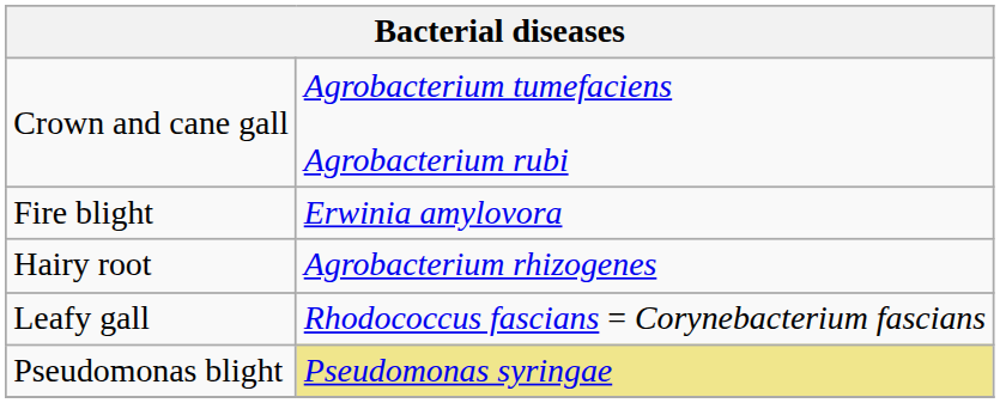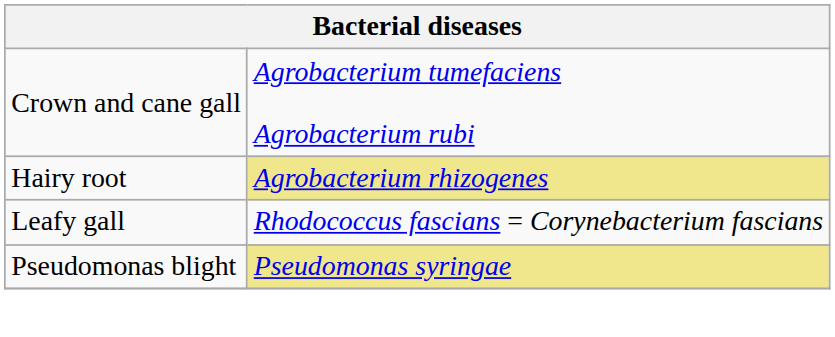 <table class="wikitable" style="clear:left">
 <tr>
 <th colspan=2><strong>Bacterial diseases</strong><br></th>
 </tr>
 <tr>
 <td>Crown and cane gall</td>
 <td><em><a href='#'>Agrobacterium tumefaciens</a></em><br><br><em><a href='#'>Agrobacterium rubi</a></em></td>
 </tr>
 <tr>
-<td>Fire blight</td>
-<td><em><a href='#'>Erwinia amylovora</a></em></td>
-</tr>
-<tr>
 <td>Hairy root</td>
-<td><em><a href='#'>Agrobacterium rhizogenes</a></em></td>
+<td style="background: khaki;"><em><a href='#'>Agrobacterium rhizogenes</a></em></td>
 </tr>
 <tr>
 <td>Leafy gall</td>
 <td><em><a href='#'>Rhodococcus fascians</a></em> = <em>Corynebacterium fascians</em></td>
 </tr>
 <tr>
 <td>Pseudomonas blight</td>
 <td style="background: khaki;"><em><a href='#'>Pseudomonas syringae</a></em></td>
 </tr>
 <tr>
 </tr>
 </table>
